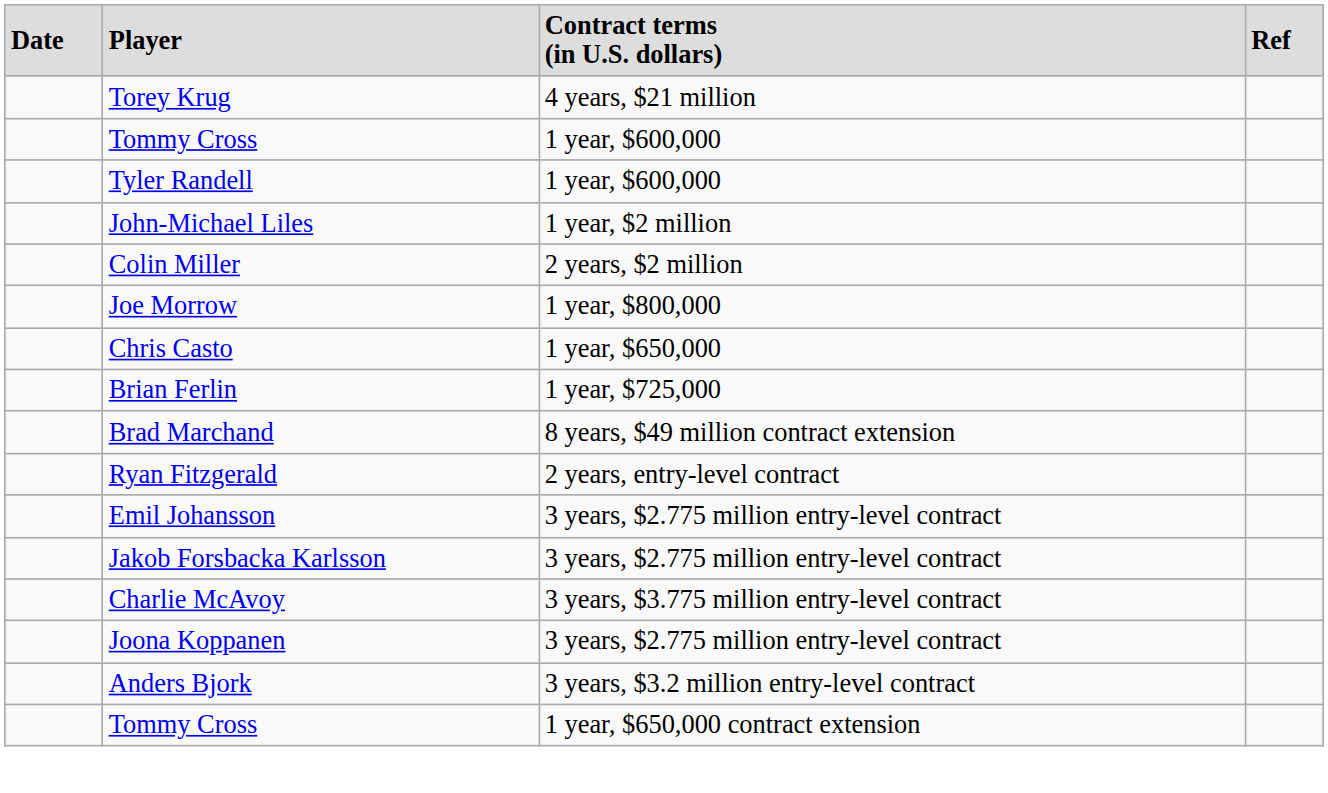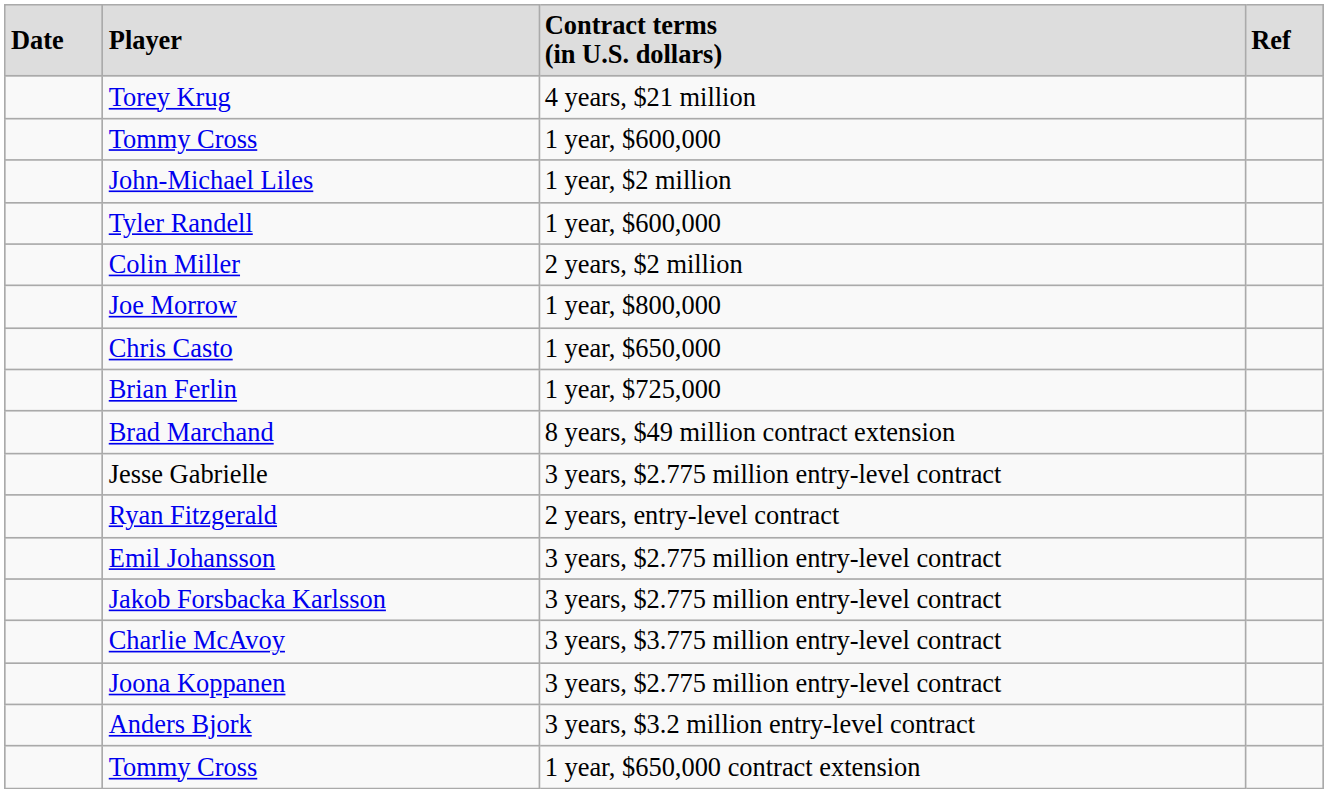 <table class="wikitable" style="border-collapse: collapse; width: 50em; padding: 3;">
 <tr style="background:#ddd;">
 <td><strong>Date</strong></td>
 <td><strong>Player</strong></td>
 <td><strong>Contract terms</strong><br><strong>(in U.S. dollars)</strong></td>
 <td><strong>Ref</strong></td>
 </tr>
 <tr>
 <td></td>
 <td><a href='#'>Torey Krug</a></td>
 <td>4 years, $21 million</td>
 <td></td>
 </tr>
 <tr>
 <td></td>
 <td><a href='#'>Tommy Cross</a></td>
 <td>1 year, $600,000</td>
 <td></td>
 </tr>
 <tr>
 <td></td>
-<td><a href='#'>Tyler Randell</a></td>
-<td>1 year, $600,000</td>
+<td><a href='#'>John-Michael Liles</a></td>
+<td>1 year, $2 million</td>
 <td></td>
 </tr>
 <tr>
 <td></td>
-<td><a href='#'>John-Michael Liles</a></td>
-<td>1 year, $2 million</td>
+<td><a href='#'>Tyler Randell</a></td>
+<td>1 year, $600,000</td>
 <td></td>
 </tr>
 <tr>
 <td></td>
 <td><a href='#'>Colin Miller</a></td>
 <td>2 years, $2 million</td>
 <td></td>
 </tr>
 <tr>
 <td></td>
 <td><a href='#'>Joe Morrow</a></td>
 <td>1 year, $800,000</td>
 <td></td>
 </tr>
 <tr>
 <td></td>
 <td><a href='#'>Chris Casto</a></td>
 <td>1 year, $650,000</td>
 <td></td>
 </tr>
 <tr>
 <td></td>
 <td><a href='#'>Brian Ferlin</a></td>
 <td>1 year, $725,000</td>
 <td></td>
 </tr>
 <tr>
 <td></td>
 <td><a href='#'>Brad Marchand</a></td>
 <td>8 years, $49 million contract extension</td>
+<td></td>
+</tr>
+<tr>
+<td></td>
+<td>Jesse Gabrielle</td>
+<td>3 years, $2.775 million entry-level contract</td>
 <td></td>
 </tr>
 <tr>
 <td></td>
 <td><a href='#'>Ryan Fitzgerald</a></td>
 <td>2 years, entry-level contract</td>
 <td></td>
 </tr>
 <tr>
 <td></td>
 <td><a href='#'>Emil Johansson</a></td>
 <td>3 years, $2.775 million entry-level contract</td>
 <td></td>
 </tr>
 <tr>
 <td></td>
 <td><a href='#'>Jakob Forsbacka Karlsson</a></td>
 <td>3 years, $2.775 million entry-level contract</td>
 <td></td>
 </tr>
 <tr>
 <td></td>
 <td><a href='#'>Charlie McAvoy</a></td>
 <td>3 years, $3.775 million entry-level contract</td>
 <td></td>
 </tr>
 <tr>
 <td></td>
 <td><a href='#'>Joona Koppanen</a></td>
 <td>3 years, $2.775 million entry-level contract</td>
 <td></td>
 </tr>
 <tr>
 <td></td>
 <td><a href='#'>Anders Bjork</a></td>
 <td>3 years, $3.2 million entry-level contract</td>
 <td></td>
 </tr>
 <tr>
 <td></td>
 <td><a href='#'>Tommy Cross</a></td>
 <td>1 year, $650,000 contract extension</td>
 <td></td>
 </tr>
 </table>
